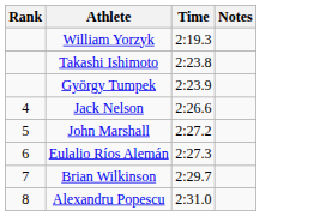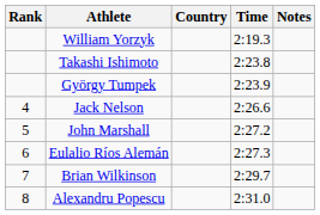 <table class="wikitable sortable" style="text-align:center">
 <tr>
 <th>Rank</th>
 <th>Athlete</th>
+<th>Country</th>
 <th>Time</th>
 <th>Notes</th>
 </tr>
 <tr>
 <td></td>
 <td><a href='#'>William Yorzyk</a></td>
+<td align=left></td>
 <td>2:19.3</td>
 <td><strong> </strong></td>
 </tr>
 <tr>
 <td></td>
 <td><a href='#'>Takashi Ishimoto</a></td>
+<td align=left></td>
 <td>2:23.8</td>
 <td><strong> </strong></td>
 </tr>
 <tr>
 <td></td>
 <td><a href='#'>György Tumpek</a></td>
+<td align=left></td>
 <td>2:23.9</td>
 <td><strong> </strong></td>
 </tr>
 <tr>
 <td>4</td>
 <td><a href='#'>Jack Nelson</a></td>
+<td align=left></td>
 <td>2:26.6</td>
 <td><strong> </strong></td>
 </tr>
 <tr>
 <td>5</td>
 <td><a href='#'>John Marshall</a></td>
+<td align=left></td>
 <td>2:27.2</td>
 <td><strong> </strong></td>
 </tr>
 <tr>
 <td>6</td>
 <td><a href='#'>Eulalio Ríos Alemán</a></td>
+<td align=left></td>
 <td>2:27.3</td>
 <td><strong> </strong></td>
 </tr>
 <tr>
 <td>7</td>
 <td><a href='#'>Brian Wilkinson</a></td>
+<td align=left></td>
 <td>2:29.7</td>
 <td><strong> </strong></td>
 </tr>
 <tr>
 <td>8</td>
 <td><a href='#'>Alexandru Popescu</a></td>
+<td align=left></td>
 <td>2:31.0</td>
 <td><strong> </strong></td>
 </tr>
 </table>
